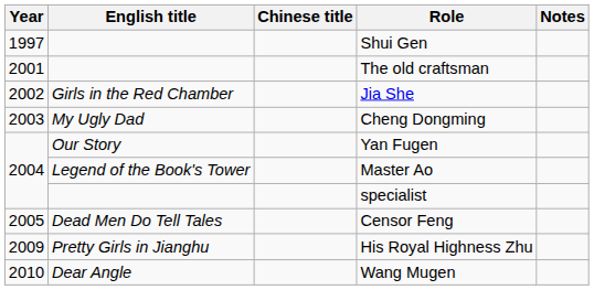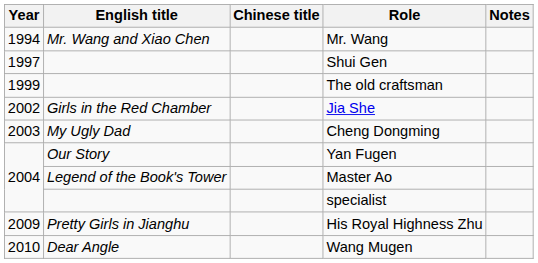 <table class="wikitable">
 <tr>
 <th>Year</th>
 <th>English title</th>
 <th>Chinese title</th>
 <th>Role</th>
 <th>Notes</th>
 </tr>
 <tr>
+<td>1994</td>
+<td><em>Mr. Wang and Xiao Chen</em></td>
+<td></td>
+<td>Mr. Wang</td>
+<td></td>
+</tr>
+<tr>
 <td>1997</td>
 <td></td>
 <td></td>
 <td>Shui Gen</td>
 <td></td>
 </tr>
 <tr>
-<td>2001</td>
+<td>1999</td>
 <td></td>
 <td></td>
 <td>The old craftsman</td>
 <td></td>
 </tr>
 <tr>
 <td>2002</td>
 <td><em>Girls in the Red Chamber</em></td>
 <td></td>
 <td><a href='#'>Jia She</a></td>
 <td></td>
 </tr>
 <tr>
 <td>2003</td>
 <td><em>My Ugly Dad</em></td>
 <td></td>
 <td>Cheng Dongming</td>
 <td></td>
 </tr>
 <tr>
 <td rowspan=3>2004</td>
 <td><em>Our Story</em></td>
 <td></td>
 <td>Yan Fugen</td>
 <td></td>
 </tr>
 <tr>
 <td><em>Legend of the Book's Tower</em></td>
 <td></td>
 <td>Master Ao</td>
 <td></td>
 </tr>
 <tr>
 <td></td>
 <td></td>
 <td>specialist</td>
 <td></td>
 </tr>
 <tr>
-<td>2005</td>
-<td><em>Dead Men Do Tell Tales</em></td>
-<td></td>
-<td>Censor Feng</td>
-<td></td>
-</tr>
-<tr>
 <td>2009</td>
 <td><em>Pretty Girls in Jianghu</em></td>
 <td></td>
 <td>His Royal Highness Zhu</td>
 <td></td>
 </tr>
 <tr>
 <td>2010</td>
 <td><em>Dear Angle</em></td>
 <td></td>
 <td>Wang Mugen</td>
 <td></td>
 </tr>
 </table>
